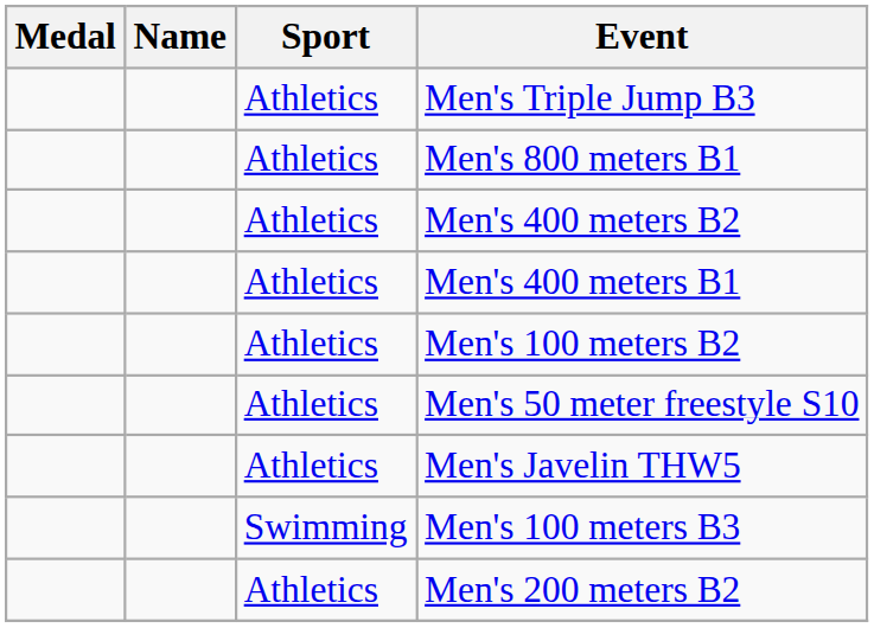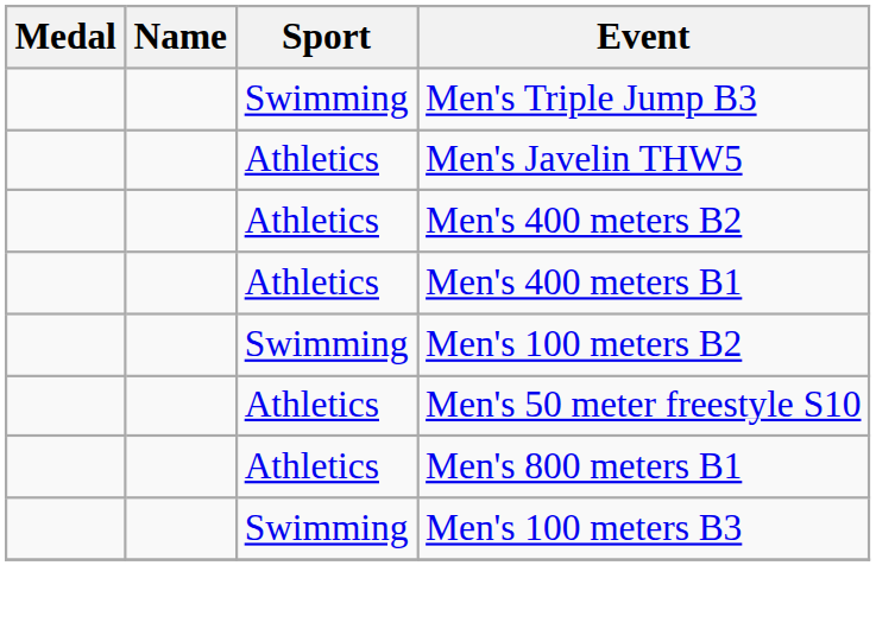 <table class="wikitable sortable" style="font-size:90%">
 <tr>
 <th>Medal</th>
 <th>Name</th>
 <th>Sport</th>
 <th>Event</th>
 </tr>
 <tr>
 <td></td>
 <td></td>
-<td><a href='#'>Athletics</a></td>
+<td><a href='#'>Swimming</a></td>
 <td><a href='#'>Men's Triple Jump B3</a></td>
 </tr>
 <tr>
 <td></td>
 <td></td>
 <td><a href='#'>Athletics</a></td>
-<td><a href='#'>Men's 800 meters B1</a></td>
+<td><a href='#'>Men's Javelin THW5</a></td>
 </tr>
 <tr>
 <td></td>
 <td></td>
 <td><a href='#'>Athletics</a></td>
 <td><a href='#'>Men's 400 meters B2</a></td>
 </tr>
 <tr>
 <td></td>
 <td></td>
 <td><a href='#'>Athletics</a></td>
 <td><a href='#'>Men's 400 meters B1</a></td>
 </tr>
 <tr>
 <td></td>
 <td></td>
-<td><a href='#'>Athletics</a></td>
+<td><a href='#'>Swimming</a></td>
 <td><a href='#'>Men's 100 meters B2</a></td>
 </tr>
 <tr>
 <td></td>
 <td></td>
 <td><a href='#'>Athletics</a></td>
 <td><a href='#'>Men's 50 meter freestyle S10</a></td>
 </tr>
 <tr>
 <td></td>
 <td></td>
 <td><a href='#'>Athletics</a></td>
-<td><a href='#'>Men's Javelin THW5</a></td>
+<td><a href='#'>Men's 800 meters B1</a></td>
 </tr>
 <tr>
 <td></td>
 <td></td>
 <td><a href='#'>Swimming</a></td>
 <td><a href='#'>Men's 100 meters B3</a></td>
 </tr>
 <tr>
-<td></td>
-<td></td>
-<td><a href='#'>Athletics</a></td>
-<td><a href='#'>Men's 200 meters B2</a></td>
-</tr>
-<tr>
 </tr>
 </table>
